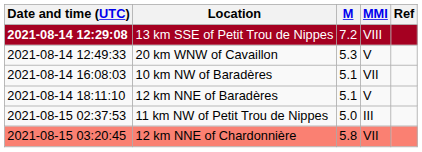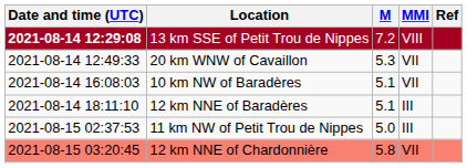 <table class="wikitable sortable">
 <tr>
 <th>Date and time (<a href='#'>UTC</a>)</th>
 <th>Location</th>
 <th><a href='#'>M</a></th>
 <th><a href='#'>MMI</a></th>
 <th>Ref</th>
 </tr>
 <tr style="background:#a50021; color:#fff">
 <td><strong>2021-08-14 12:29:08</strong></td>
 <td>13 km SSE of Petit Trou de Nippes</td>
 <td>7.2</td>
 <td>VIII</td>
 <td></td>
 </tr>
 <tr>
 <td>2021-08-14 12:49:33</td>
 <td>20 km WNW of Cavaillon</td>
 <td>5.3</td>
-<td>V</td>
+<td>VII</td>
 <td></td>
 </tr>
 <tr>
 <td>2021-08-14 16:08:03</td>
 <td>10 km NW of Baradères</td>
 <td>5.1</td>
 <td>VII</td>
 <td></td>
 </tr>
 <tr>
 <td>2021-08-14 18:11:10</td>
 <td>12 km NNE of Baradères</td>
 <td>5.1</td>
-<td>V</td>
+<td>III</td>
 <td></td>
 </tr>
 <tr>
 <td>2021-08-15 02:37:53</td>
 <td>11 km NW of Petit Trou de Nippes</td>
 <td>5.0</td>
 <td>III</td>
 <td></td>
 </tr>
 <tr style="background:#FA8072; color:#000000">
 <td>2021-08-15 03:20:45</td>
 <td>12 km NNE of Chardonnière</td>
 <td>5.8</td>
 <td>VII</td>
 <td></td>
 </tr>
 </table>
